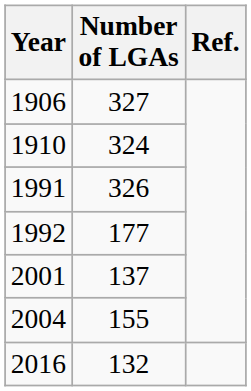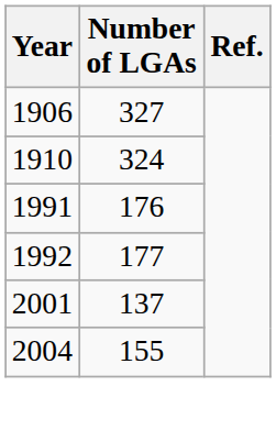 <table class="wikitable mw-collapsible autocollapse" align="right">
 <tr>
 <th>Year</th>
 <th>Number<br>of LGAs</th>
 <th>Ref.</th>
 </tr>
 <tr>
 <td>1906</td>
 <td align=center>327</td>
 <td rowspan=6></td>
 </tr>
 <tr>
 <td>1910</td>
 <td align=center>324</td>
 </tr>
 <tr>
 <td>1991</td>
-<td align=center>326</td>
+<td align=center>176</td>
 </tr>
 <tr>
 <td>1992</td>
 <td align=center>177</td>
 </tr>
 <tr>
 <td>2001</td>
 <td align=center>137</td>
 </tr>
 <tr>
 <td>2004</td>
 <td align=center>155</td>
 </tr>
-<tr>
-<td>2016</td>
-<td align=center>132</td>
-<td></td>
-</tr>
 </table>
